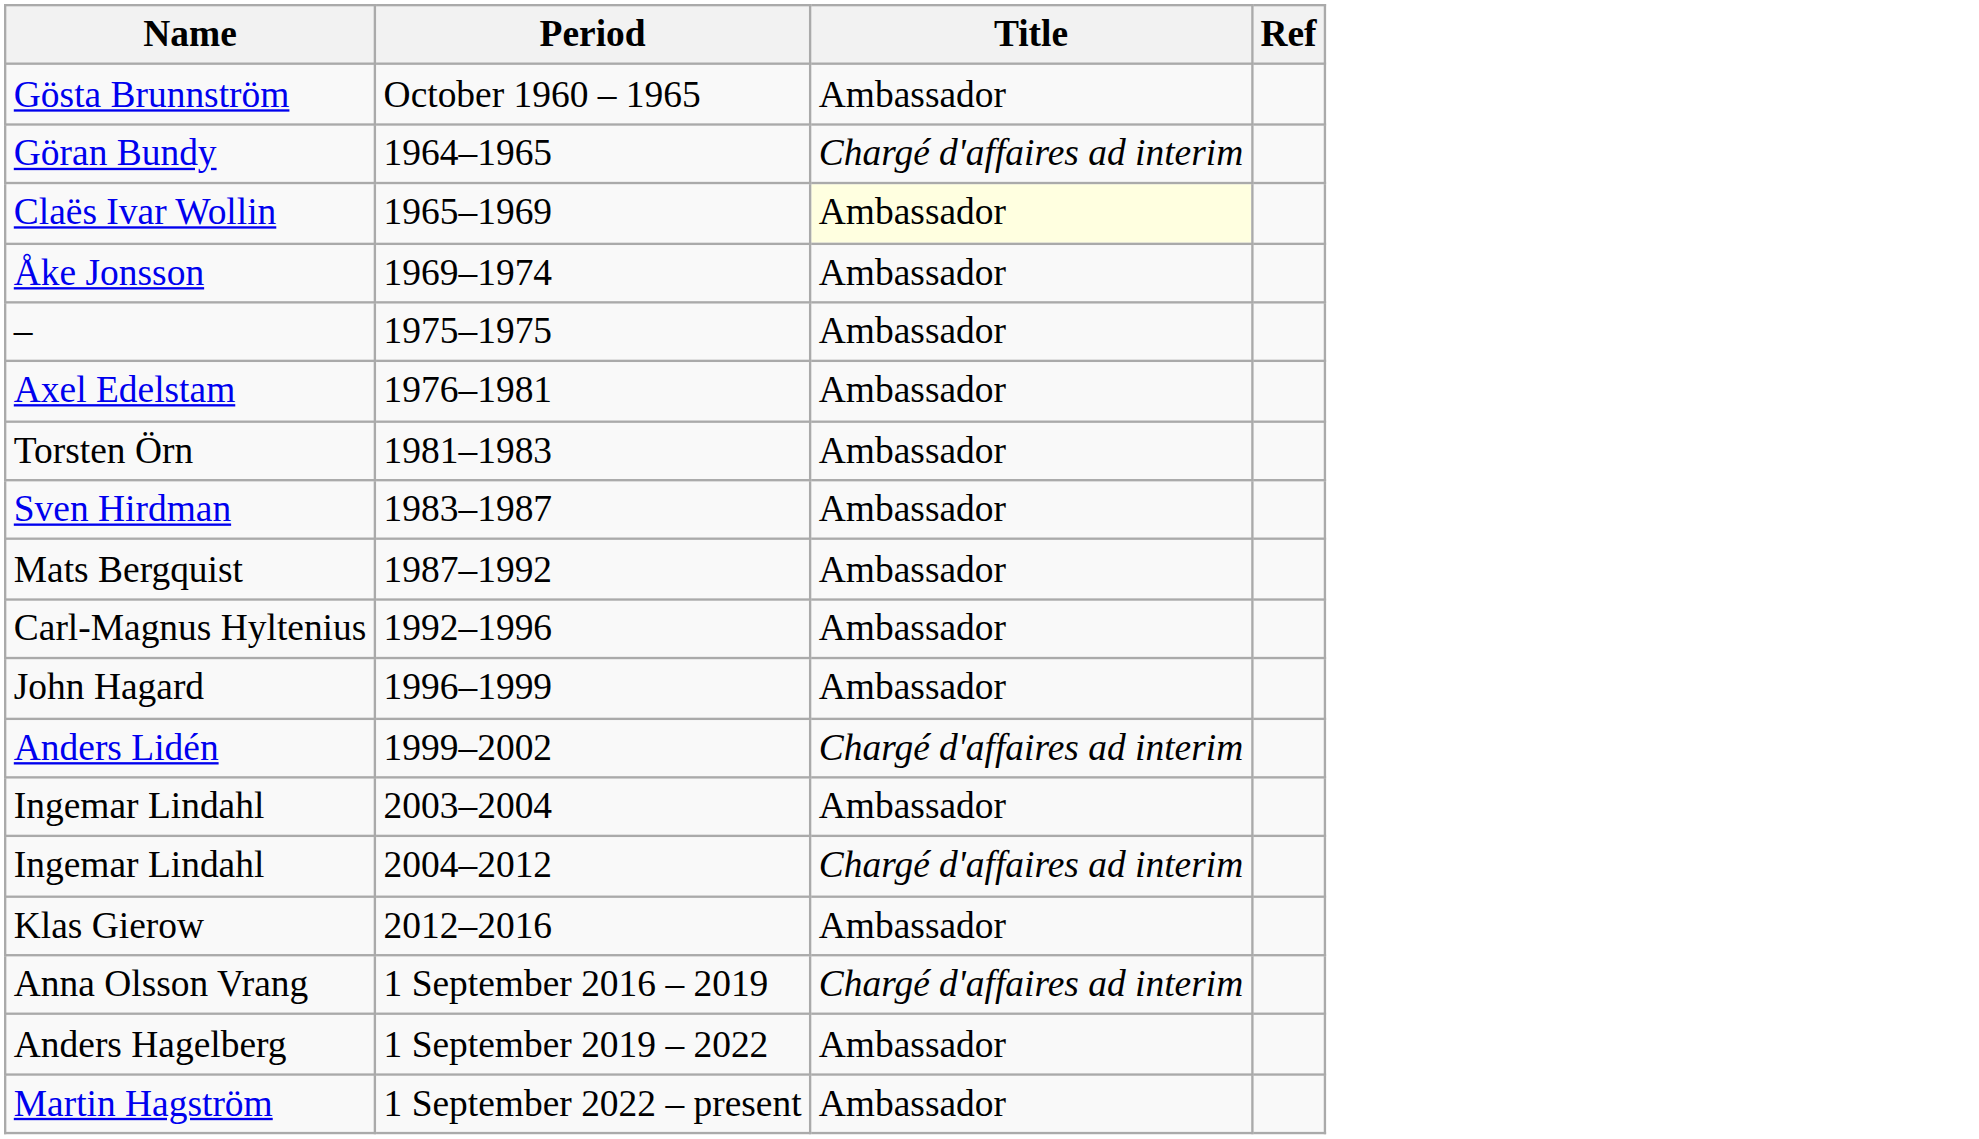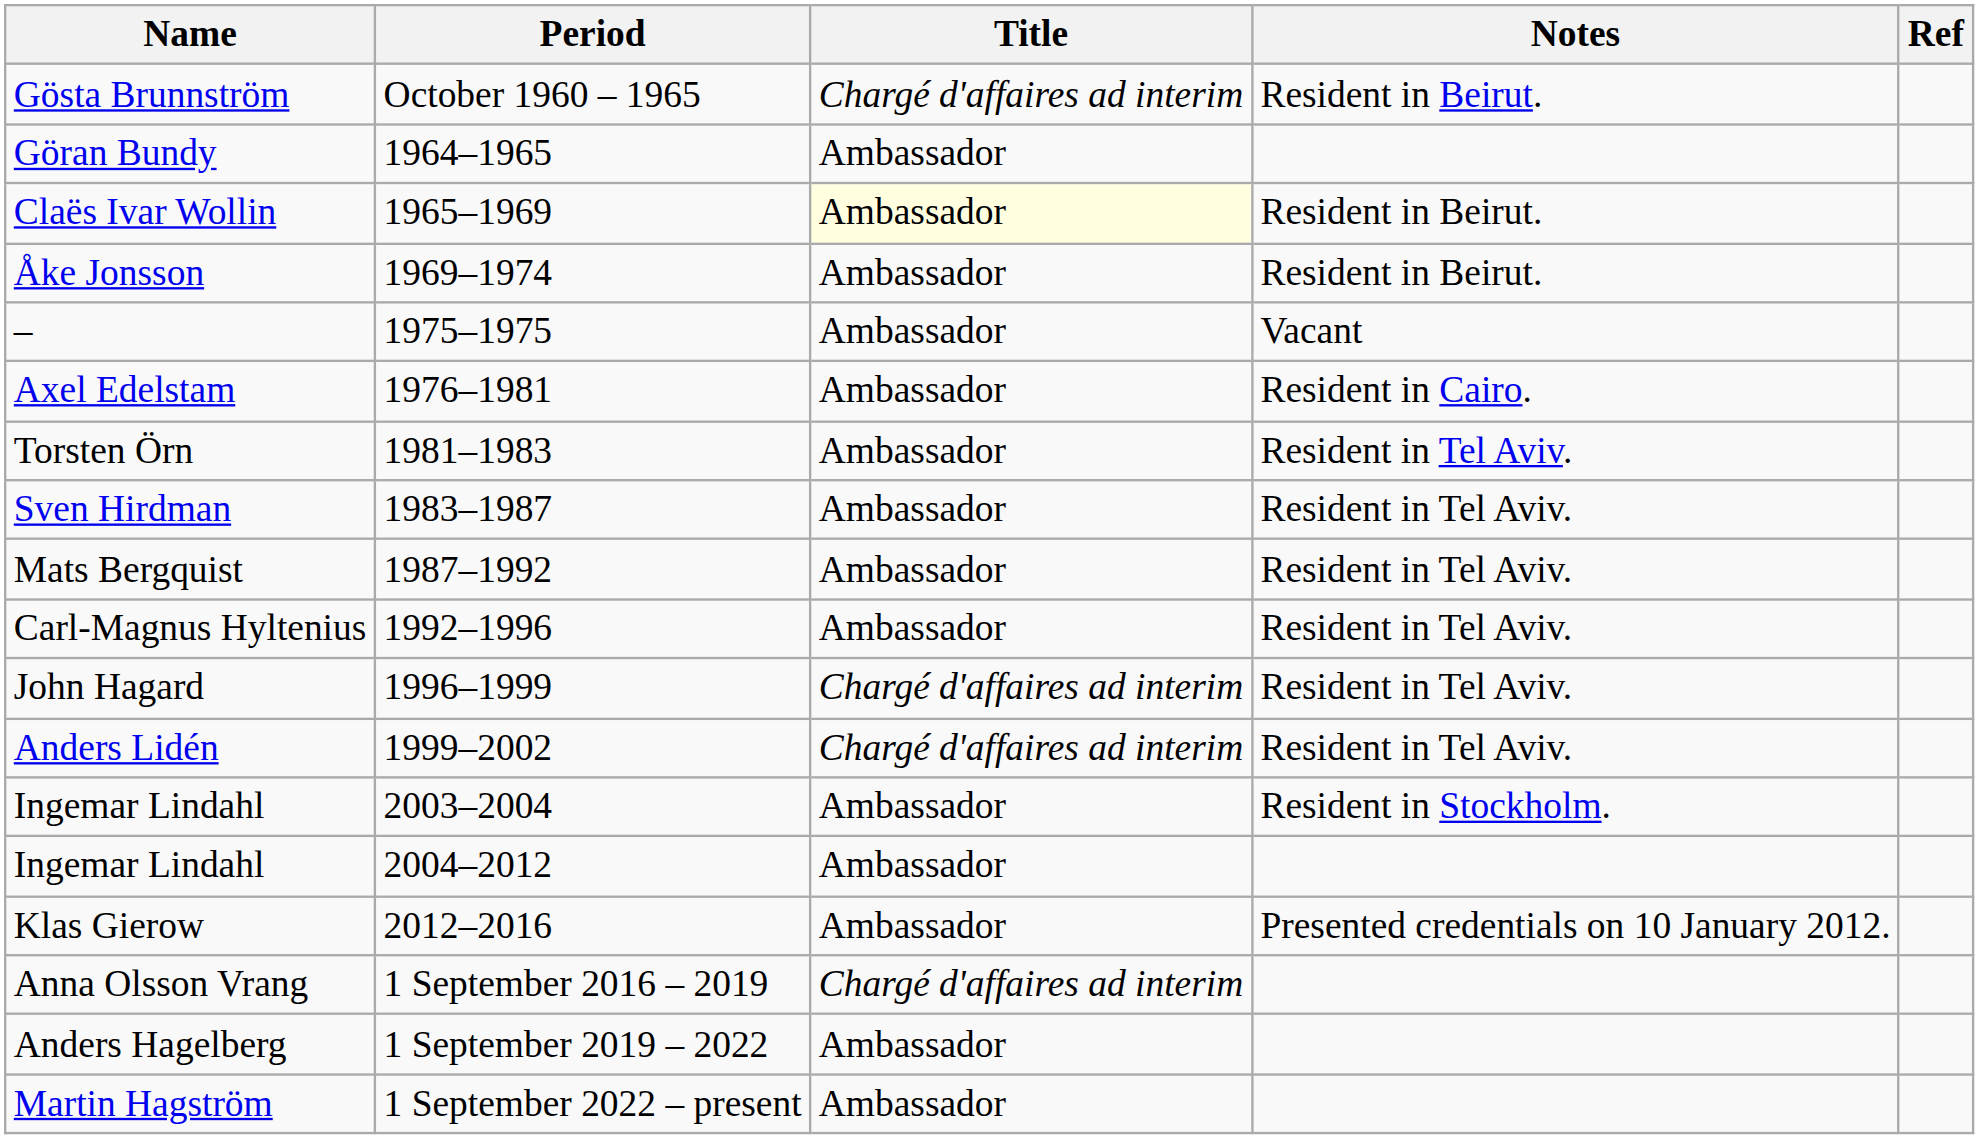 <table class="wikitable">
 <tr>
 <th>Name</th>
 <th>Period</th>
 <th>Title</th>
+<th>Notes</th>
 <th>Ref</th>
 </tr>
 <tr>
 <td><a href='#'>Gösta Brunnström</a></td>
 <td>October 1960 – 1965</td>
-<td>Ambassador</td>
+<td><em>Chargé d'affaires ad interim</em></td>
+<td>Resident in <a href='#'>Beirut</a>.</td>
 <td></td>
 </tr>
 <tr>
 <td><a href='#'>Göran Bundy</a></td>
 <td>1964–1965</td>
-<td><em>Chargé d'affaires ad interim</em></td>
+<td>Ambassador</td>
+<td></td>
 <td></td>
 </tr>
 <tr>
 <td><a href='#'>Claës Ivar Wollin</a></td>
 <td>1965–1969</td>
 <td style="background: lightyellow;">Ambassador</td>
+<td>Resident in Beirut.</td>
 <td></td>
 </tr>
 <tr>
 <td><a href='#'>Åke Jonsson</a></td>
 <td>1969–1974</td>
 <td>Ambassador</td>
+<td>Resident in Beirut.</td>
 <td></td>
 </tr>
 <tr>
 <td>–</td>
 <td>1975–1975</td>
 <td>Ambassador</td>
+<td>Vacant</td>
 <td></td>
 </tr>
 <tr>
 <td><a href='#'>Axel Edelstam</a></td>
 <td>1976–1981</td>
 <td>Ambassador</td>
+<td>Resident in <a href='#'>Cairo</a>.</td>
 <td></td>
 </tr>
 <tr>
 <td>Torsten Örn</td>
 <td>1981–1983</td>
 <td>Ambassador</td>
+<td>Resident in <a href='#'>Tel Aviv</a>.</td>
 <td></td>
 </tr>
 <tr>
 <td><a href='#'>Sven Hirdman</a></td>
 <td>1983–1987</td>
 <td>Ambassador</td>
+<td>Resident in Tel Aviv.</td>
 <td></td>
 </tr>
 <tr>
 <td>Mats Bergquist</td>
 <td>1987–1992</td>
 <td>Ambassador</td>
+<td>Resident in Tel Aviv.</td>
 <td></td>
 </tr>
 <tr>
 <td>Carl-Magnus Hyltenius</td>
 <td>1992–1996</td>
 <td>Ambassador</td>
+<td>Resident in Tel Aviv.</td>
 <td></td>
 </tr>
 <tr>
 <td>John Hagard</td>
 <td>1996–1999</td>
-<td>Ambassador</td>
+<td><em>Chargé d'affaires ad interim</em></td>
+<td>Resident in Tel Aviv.</td>
 <td></td>
 </tr>
 <tr>
 <td><a href='#'>Anders Lidén</a></td>
 <td>1999–2002</td>
 <td><em>Chargé d'affaires ad interim</em></td>
+<td>Resident in Tel Aviv.</td>
 <td></td>
 </tr>
 <tr>
 <td>Ingemar Lindahl</td>
 <td>2003–2004</td>
 <td>Ambassador</td>
+<td>Resident in <a href='#'>Stockholm</a>.</td>
 <td></td>
 </tr>
 <tr>
 <td>Ingemar Lindahl</td>
 <td>2004–2012</td>
-<td><em>Chargé d'affaires ad interim</em></td>
+<td>Ambassador</td>
+<td></td>
 <td></td>
 </tr>
 <tr>
 <td>Klas Gierow</td>
 <td>2012–2016</td>
 <td>Ambassador</td>
+<td>Presented credentials on 10 January 2012.</td>
 <td></td>
 </tr>
 <tr>
 <td>Anna Olsson Vrang</td>
 <td>1 September 2016 – 2019</td>
 <td><em>Chargé d'affaires ad interim</em></td>
 <td></td>
+<td></td>
 </tr>
 <tr>
 <td>Anders Hagelberg</td>
 <td>1 September 2019 – 2022</td>
 <td>Ambassador</td>
+<td></td>
 <td></td>
 </tr>
 <tr>
 <td><a href='#'>Martin Hagström</a></td>
 <td>1 September 2022 – present</td>
 <td>Ambassador</td>
 <td></td>
+<td></td>
 </tr>
 </table>
